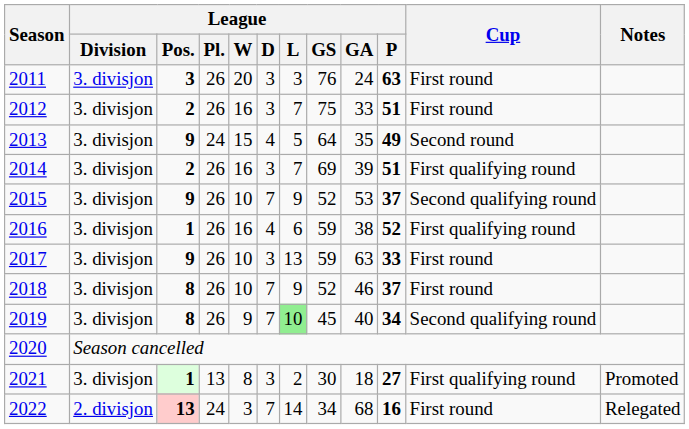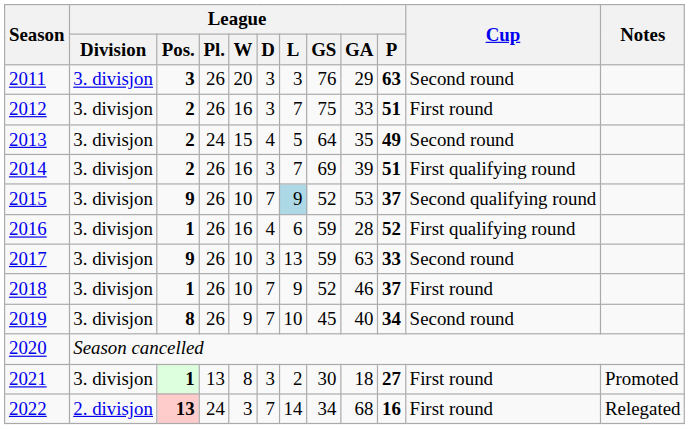 <table class="wikitable">
 <tr>
 <th rowspan="2">Season</th>
 <th scope=col colspan="9">League</th>
 <th rowspan="2"><a href='#'>Cup</a></th>
 <th rowspan="2">Notes</th>
 </tr>
 <tr>
 <th>Division</th>
 <th>Pos.</th>
 <th>Pl.</th>
 <th>W</th>
 <th>D</th>
 <th>L</th>
 <th>GS</th>
 <th>GA</th>
 <th>P</th>
 </tr>
 <tr>
 <td><a href='#'>2011</a></td>
 <td><a href='#'>3. divisjon</a></td>
 <td align=right><strong>3</strong></td>
 <td align=right>26</td>
 <td align=right>20</td>
 <td align=right>3</td>
 <td align=right>3</td>
 <td align=right>76</td>
-<td align=right>24</td>
+<td align=right>29</td>
 <td align=right><strong>63</strong></td>
-<td>First round</td>
+<td>Second round</td>
 <td></td>
 </tr>
 <tr>
 <td><a href='#'>2012</a></td>
 <td>3. divisjon</td>
 <td align=right><strong>2</strong></td>
 <td align=right>26</td>
 <td align=right>16</td>
 <td align=right>3</td>
 <td align=right>7</td>
 <td align=right>75</td>
 <td align=right>33</td>
 <td align=right><strong>51</strong></td>
 <td>First round</td>
 <td></td>
 </tr>
 <tr>
 <td><a href='#'>2013</a></td>
 <td>3. divisjon</td>
-<td align=right><strong>9</strong></td>
+<td align=right><strong>2</strong></td>
 <td align=right>24</td>
 <td align=right>15</td>
 <td align=right>4</td>
 <td align=right>5</td>
 <td align=right>64</td>
 <td align=right>35</td>
 <td align=right><strong>49</strong></td>
 <td>Second round</td>
 <td></td>
 </tr>
 <tr>
 <td><a href='#'>2014</a></td>
 <td>3. divisjon</td>
 <td align=right><strong>2</strong></td>
 <td align=right>26</td>
 <td align=right>16</td>
 <td align=right>3</td>
 <td align=right>7</td>
 <td align=right>69</td>
 <td align=right>39</td>
 <td align=right><strong>51</strong></td>
 <td>First qualifying round</td>
 <td></td>
 </tr>
 <tr>
 <td><a href='#'>2015</a></td>
 <td>3. divisjon</td>
 <td align=right><strong>9</strong></td>
 <td align=right>26</td>
 <td align=right>10</td>
 <td align=right>7</td>
-<td align=right>9</td>
+<td align=right style="background: lightblue;">9</td>
 <td align=right>52</td>
 <td align=right>53</td>
 <td align=right><strong>37</strong></td>
 <td>Second qualifying round</td>
 <td></td>
 </tr>
 <tr>
 <td><a href='#'>2016</a></td>
 <td>3. divisjon</td>
 <td align=right><strong>1</strong></td>
 <td align=right>26</td>
 <td align=right>16</td>
 <td align=right>4</td>
 <td align=right>6</td>
 <td align=right>59</td>
-<td align=right>38</td>
+<td align=right>28</td>
 <td align=right><strong>52</strong></td>
 <td>First qualifying round</td>
 <td></td>
 </tr>
 <tr>
 <td><a href='#'>2017</a></td>
 <td>3. divisjon</td>
 <td align=right><strong>9</strong></td>
 <td align=right>26</td>
 <td align=right>10</td>
 <td align=right>3</td>
 <td align=right>13</td>
 <td align=right>59</td>
 <td align=right>63</td>
 <td align=right><strong>33</strong></td>
-<td>First round</td>
+<td>Second round</td>
 <td></td>
 </tr>
 <tr>
 <td><a href='#'>2018</a></td>
 <td>3. divisjon</td>
-<td align=right><strong>8</strong></td>
+<td align=right><strong>1</strong></td>
 <td align=right>26</td>
 <td align=right>10</td>
 <td align=right>7</td>
 <td align=right>9</td>
 <td align=right>52</td>
 <td align=right>46</td>
 <td align=right><strong>37</strong></td>
 <td>First round</td>
 <td></td>
 </tr>
 <tr>
 <td><a href='#'>2019</a></td>
 <td>3. divisjon</td>
 <td align=right><strong>8</strong></td>
 <td align=right>26</td>
 <td align=right>9</td>
 <td align=right>7</td>
-<td align=right style="background: lightgreen;">10</td>
+<td align=right>10</td>
 <td align=right>45</td>
 <td align=right>40</td>
 <td align=right><strong>34</strong></td>
-<td>Second qualifying round</td>
+<td>Second round</td>
 <td></td>
 </tr>
 <tr>
 <td><a href='#'>2020</a></td>
 <td colspan="11"><em>Season cancelled</em></td>
 </tr>
 <tr>
 <td><a href='#'>2021</a></td>
 <td>3. divisjon</td>
 <td align=right bgcolor="#DDFFDD"> <strong>1</strong></td>
 <td align=right>13</td>
 <td align=right>8</td>
 <td align=right>3</td>
 <td align=right>2</td>
 <td align=right>30</td>
 <td align=right>18</td>
 <td align=right><strong>27</strong></td>
-<td>First qualifying round</td>
+<td>First round</td>
 <td>Promoted</td>
 </tr>
 <tr>
 <td><a href='#'>2022</a></td>
 <td><a href='#'>2. divisjon</a></td>
 <td align=right bgcolor="#FFCCCC"> <strong>13</strong></td>
 <td align=right>24</td>
 <td align=right>3</td>
 <td align=right>7</td>
 <td align=right>14</td>
 <td align=right>34</td>
 <td align=right>68</td>
 <td align=right><strong>16</strong></td>
 <td>First round</td>
 <td>Relegated</td>
 </tr>
 </table>
